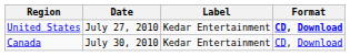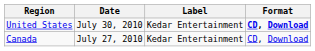 <table class="wikitable">
 <tr>
 <th>Region</th>
 <th>Date</th>
 <th>Label</th>
 <th>Format</th>
 </tr>
 <tr>
 <td><a href='#'>United States</a></td>
-<td>July 27, 2010</td>
+<td>July 30, 2010</td>
 <td>Kedar Entertainment</td>
 <td><strong><a href='#'>CD</a>, <a href='#'>Download</a></strong></td>
 </tr>
 <tr>
 <td><a href='#'>Canada</a></td>
-<td>July 30, 2010</td>
+<td>July 27, 2010</td>
 <td>Kedar Entertainment</td>
 <td><a href='#'>CD</a>, <a href='#'>Download</a></td>
 </tr>
 </table>
